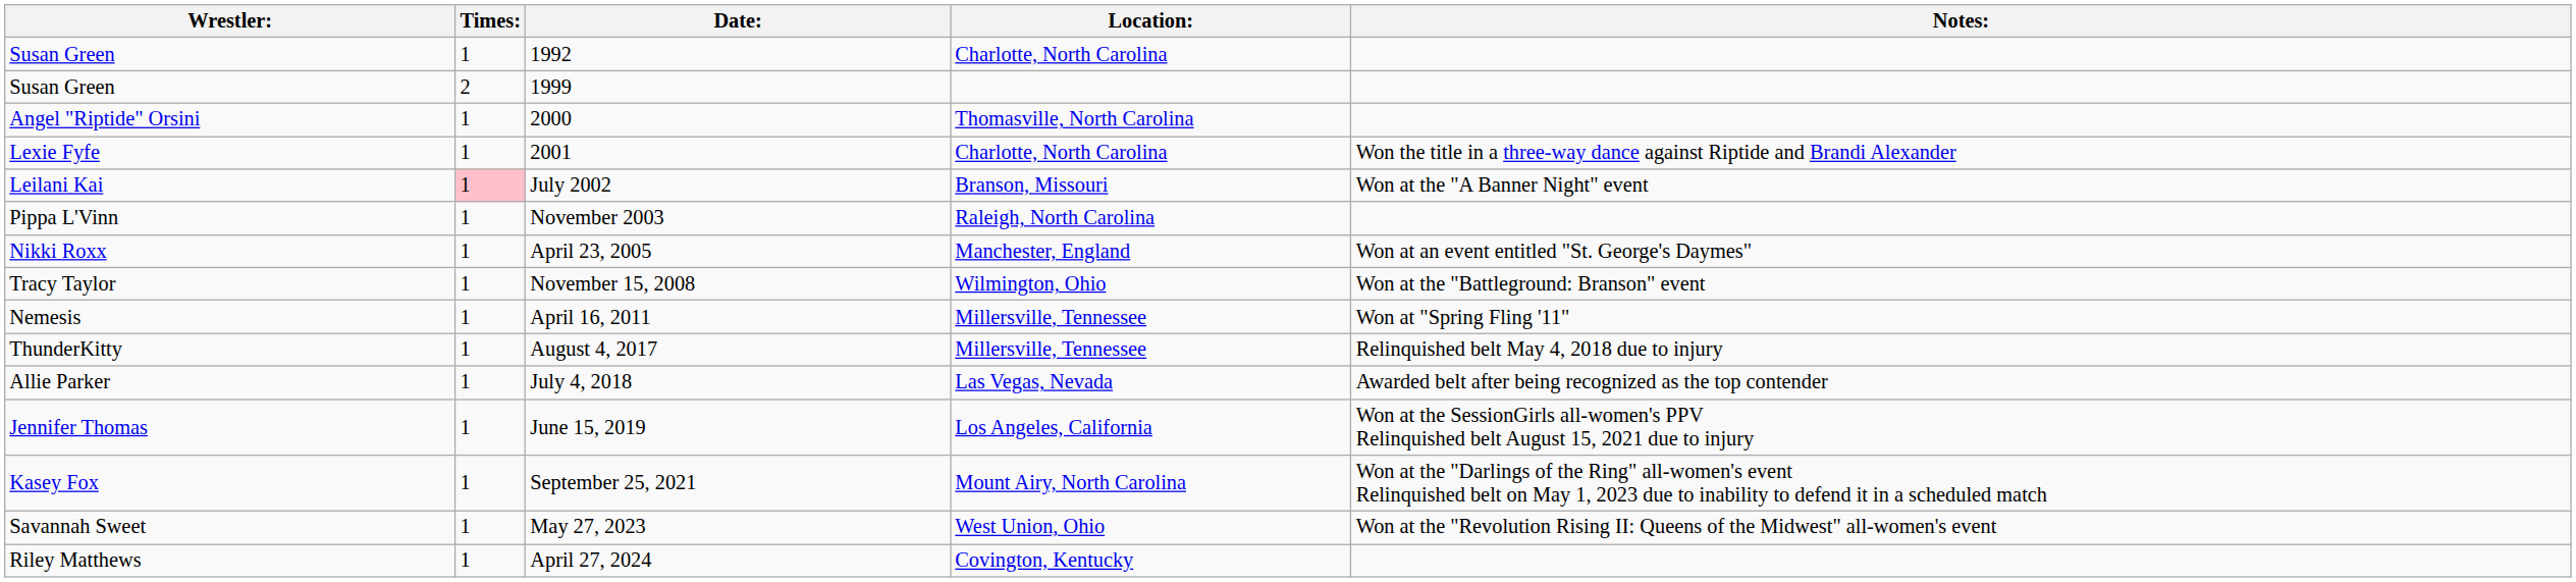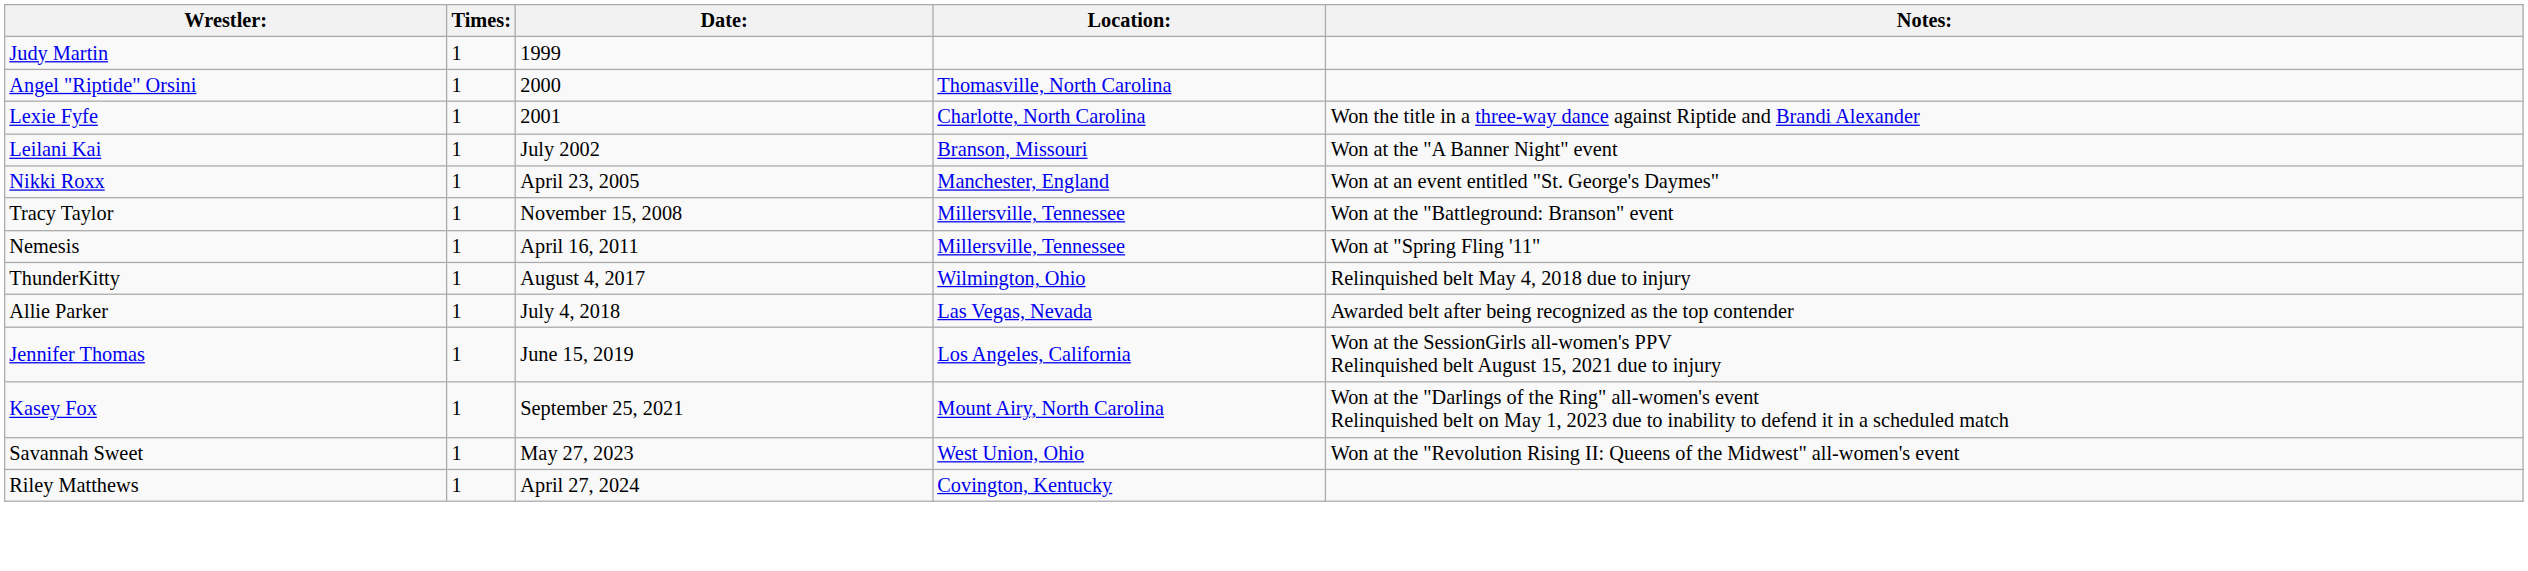 <table class="wikitable" width=100%>
 <tr>
 <th width=18%>Wrestler:</th>
 <th width=0%>Times:</th>
 <th width=17%>Date:</th>
 <th width=16%>Location:</th>
 <th width=49%>Notes:</th>
 </tr>
 <tr>
-<td><a href='#'>Susan Green</a></td>
+<td><a href='#'>Judy Martin</a></td>
 <td>1</td>
-<td>1992</td>
-<td><a href='#'>Charlotte, North Carolina</a></td>
-<td></td>
-</tr>
-<tr>
-<td>Susan Green</td>
-<td>2</td>
 <td>1999</td>
 <td></td>
 <td></td>
 </tr>
 <tr>
 <td><a href='#'>Angel "Riptide" Orsini</a></td>
 <td>1</td>
 <td>2000</td>
 <td><a href='#'>Thomasville, North Carolina</a></td>
 <td></td>
 </tr>
 <tr>
 <td><a href='#'>Lexie Fyfe</a></td>
 <td>1</td>
 <td>2001</td>
 <td><a href='#'>Charlotte, North Carolina</a></td>
 <td>Won the title in a <a href='#'>three-way dance</a> against Riptide and <a href='#'>Brandi Alexander</a></td>
 </tr>
 <tr>
 <td><a href='#'>Leilani Kai</a></td>
-<td style="background: pink;">1</td>
+<td>1</td>
 <td>July 2002</td>
 <td><a href='#'>Branson, Missouri</a></td>
 <td>Won at the "A Banner Night" event</td>
-</tr>
-<tr>
-<td>Pippa L'Vinn</td>
-<td>1</td>
-<td>November 2003</td>
-<td><a href='#'>Raleigh, North Carolina</a></td>
-<td></td>
 </tr>
 <tr>
 <td><a href='#'>Nikki Roxx</a></td>
 <td>1</td>
 <td>April 23, 2005</td>
 <td><a href='#'>Manchester, England</a></td>
 <td>Won at an event entitled "St. George's Daymes"</td>
 </tr>
 <tr>
 <td>Tracy Taylor</td>
 <td>1</td>
 <td>November 15, 2008</td>
-<td><a href='#'>Wilmington, Ohio</a></td>
+<td><a href='#'>Millersville, Tennessee</a></td>
 <td>Won at the "Battleground: Branson" event</td>
 </tr>
 <tr>
 <td>Nemesis</td>
 <td>1</td>
 <td>April 16, 2011</td>
 <td><a href='#'>Millersville, Tennessee</a></td>
 <td>Won at "Spring Fling '11"</td>
 </tr>
 <tr>
 <td>ThunderKitty</td>
 <td>1</td>
 <td>August 4, 2017</td>
-<td><a href='#'>Millersville, Tennessee</a></td>
+<td><a href='#'>Wilmington, Ohio</a></td>
 <td>Relinquished belt May 4, 2018 due to injury</td>
 </tr>
 <tr>
 <td>Allie Parker</td>
 <td>1</td>
 <td>July 4, 2018</td>
 <td><a href='#'>Las Vegas, Nevada</a></td>
 <td>Awarded belt after being recognized as the top contender</td>
 </tr>
 <tr>
 <td><a href='#'>Jennifer Thomas</a></td>
 <td>1</td>
 <td>June 15, 2019</td>
 <td><a href='#'>Los Angeles, California</a></td>
 <td>Won at the SessionGirls all-women's PPV<br>Relinquished belt August 15, 2021 due to injury</td>
 </tr>
 <tr>
 <td><a href='#'>Kasey Fox</a></td>
 <td>1</td>
 <td>September 25, 2021</td>
 <td><a href='#'>Mount Airy, North Carolina</a></td>
 <td>Won at the "Darlings of the Ring" all-women's event<br>Relinquished belt on May 1, 2023 due to inability to defend it in a scheduled match</td>
 </tr>
 <tr>
 <td>Savannah Sweet</td>
 <td>1</td>
 <td>May 27, 2023</td>
 <td><a href='#'>West Union, Ohio</a></td>
 <td>Won at the "Revolution Rising II: Queens of the Midwest" all-women's event</td>
 </tr>
 <tr>
 <td>Riley Matthews</td>
 <td>1</td>
 <td>April 27, 2024</td>
 <td><a href='#'>Covington, Kentucky</a></td>
 </tr>
 </table>
